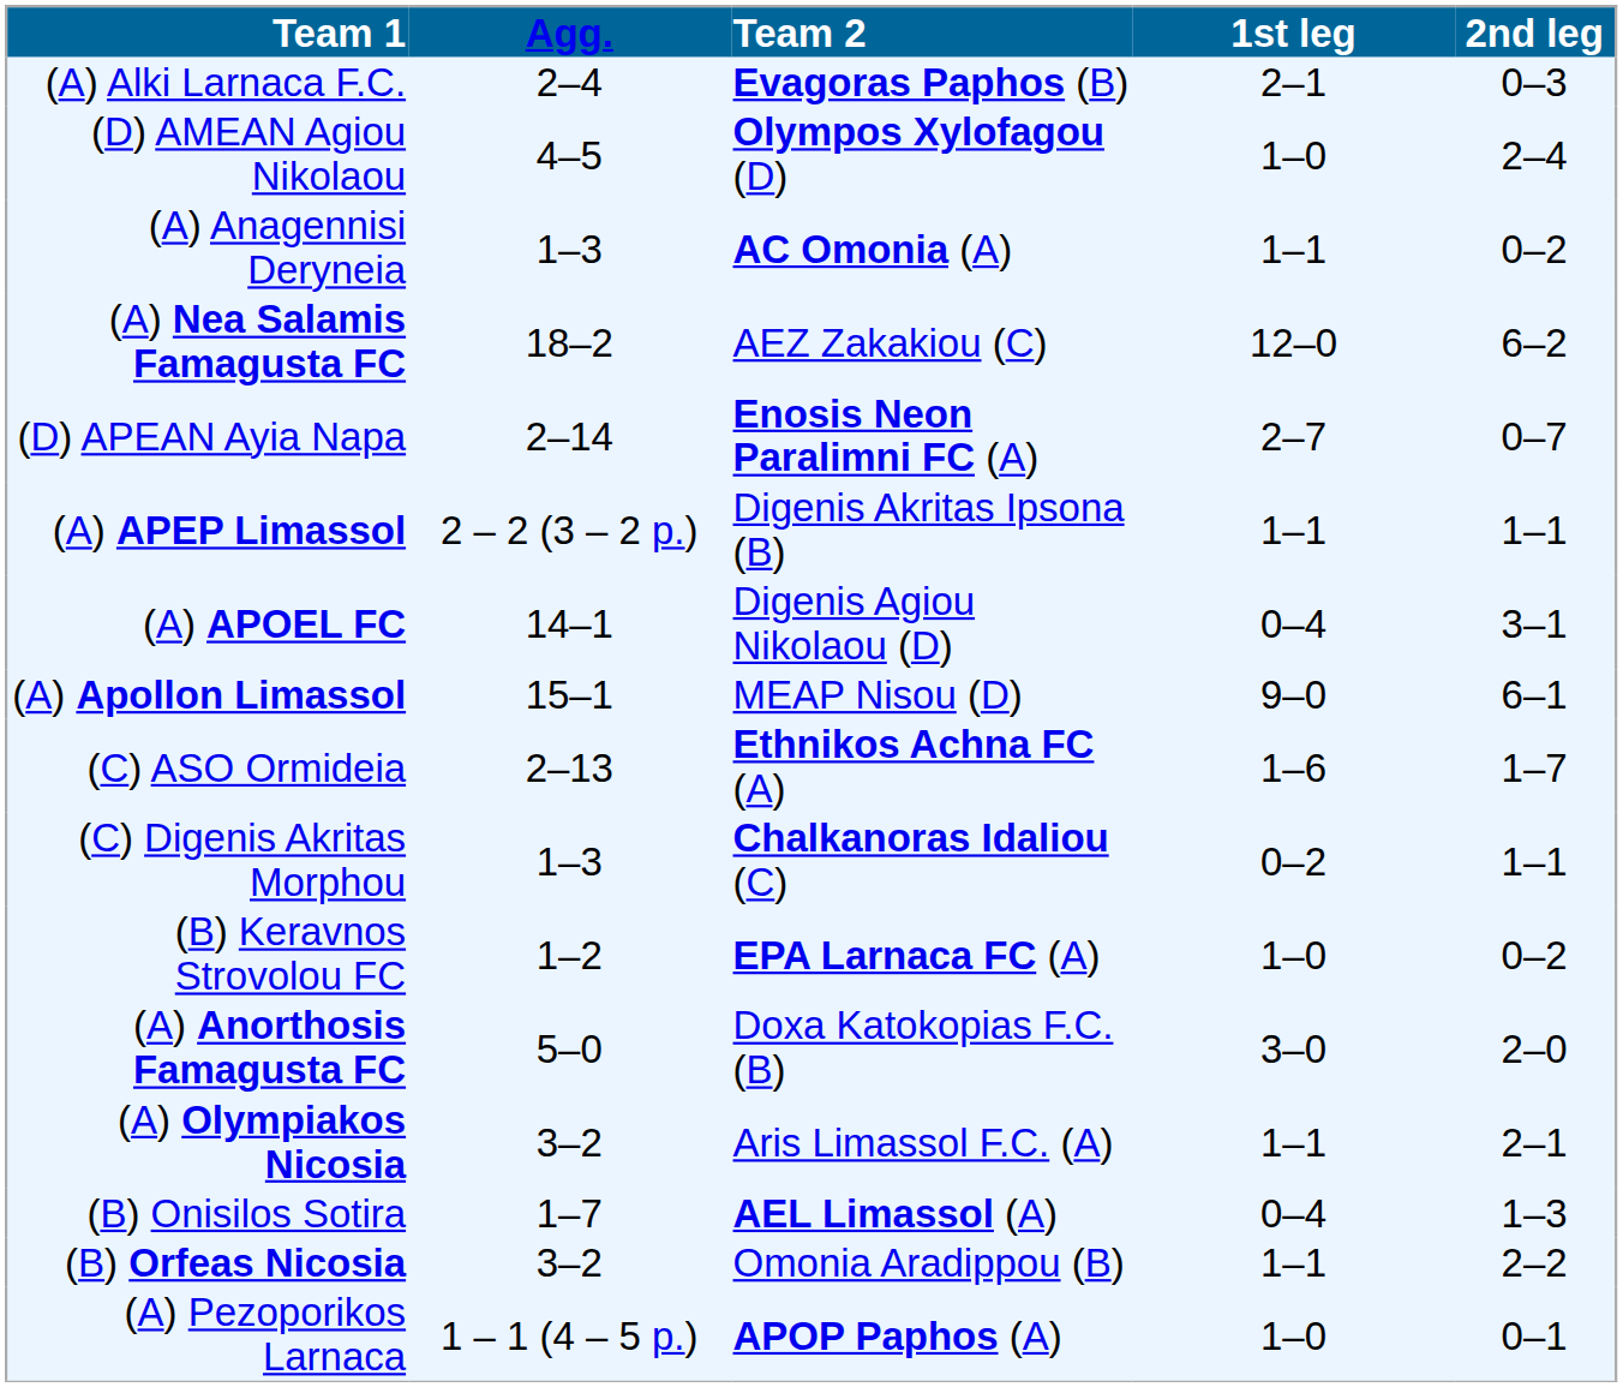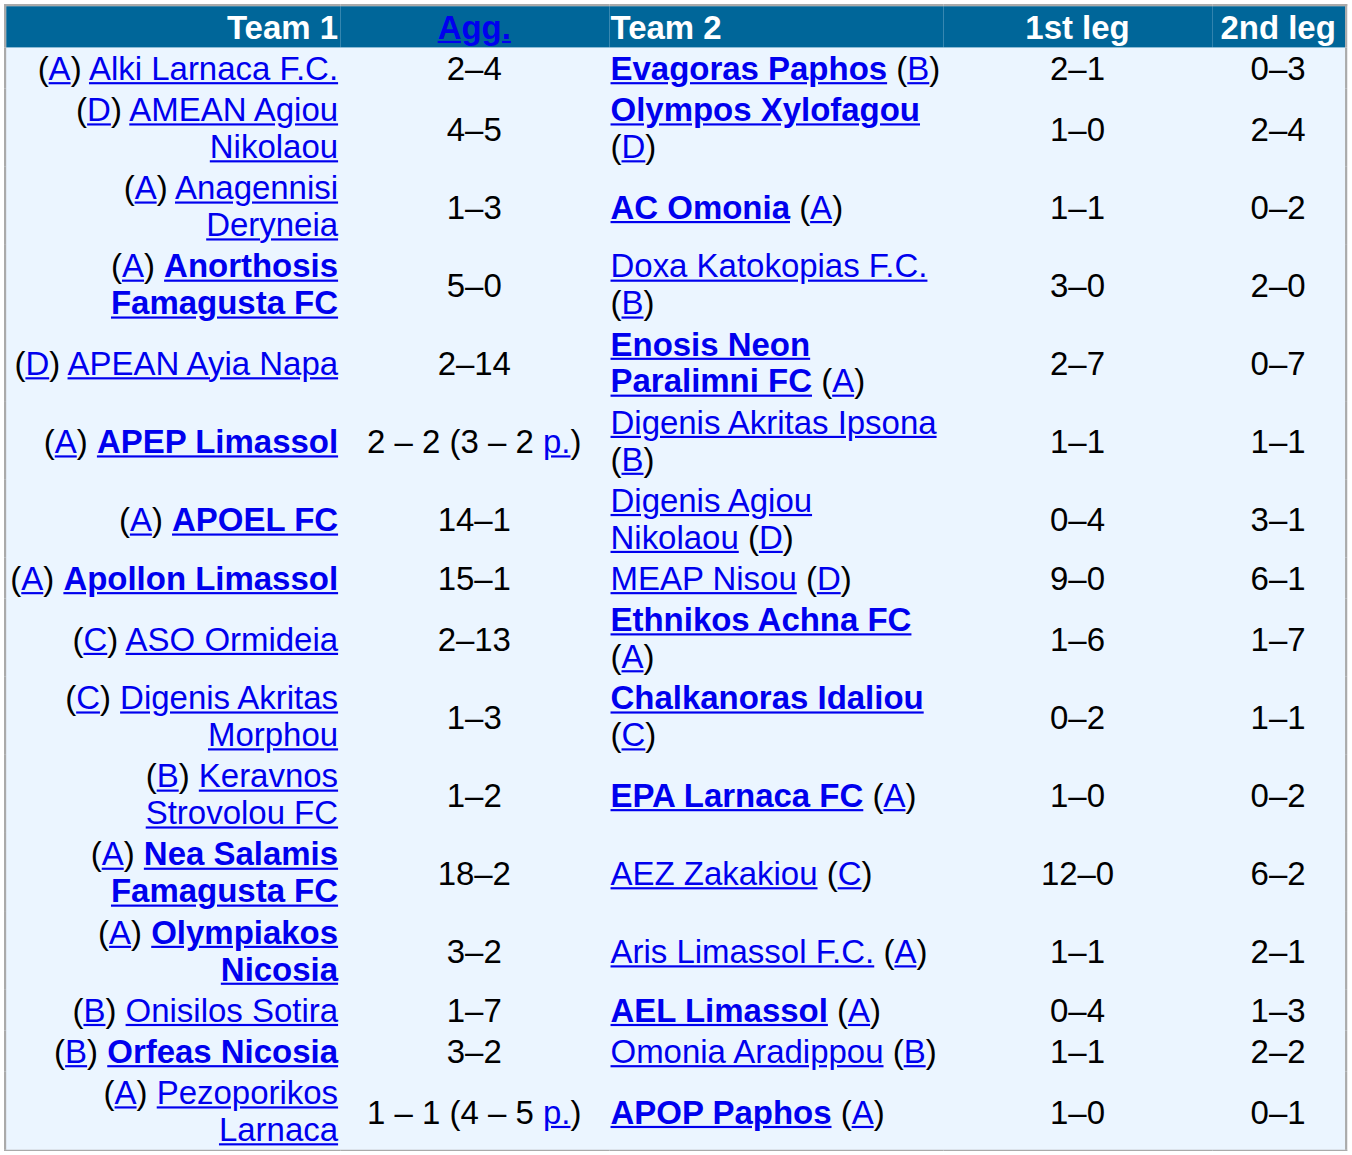 <table cellspacing="0" style="background: #EBF5FF; border: 1px #aaa solid; border-collapse: collapse; font-size: 95%;" width=70%>
 <tr bgcolor=#006699 style="color:white;">
 <th width=25% align="right">Team 1</th>
 <th width=20% align="center"><a href='#'>Agg.</a></th>
 <th width=25% align="left">Team 2</th>
 <th width=20% align="center">1st leg</th>
 <th width=20% align="center">2nd leg</th>
 </tr>
 <tr>
 <td align=right>(<a href='#'>A</a>) <a href='#'>Alki Larnaca F.C.</a></td>
 <td align=center>2–4</td>
 <td align=left><strong><a href='#'>Evagoras Paphos</a></strong> (<a href='#'>B</a>)</td>
 <td align=center>2–1</td>
 <td align=center>0–3</td>
 </tr>
 <tr>
 <td align=right>(<a href='#'>D</a>) <a href='#'>AMEAN Agiou Nikolaou</a></td>
 <td align=center>4–5</td>
 <td align=left><strong><a href='#'>Olympos Xylofagou</a></strong> (<a href='#'>D</a>)</td>
 <td align=center>1–0</td>
 <td align=center>2–4</td>
 </tr>
 <tr>
 <td align=right>(<a href='#'>A</a>) <a href='#'>Anagennisi Deryneia</a></td>
 <td align=center>1–3</td>
 <td align=left><strong><a href='#'>AC Omonia</a></strong> (<a href='#'>A</a>)</td>
 <td align=center>1–1</td>
 <td align=center>0–2</td>
 </tr>
 <tr>
-<td align=right>(<a href='#'>A</a>) <strong><a href='#'>Nea Salamis Famagusta FC</a></strong></td>
-<td align=center>18–2</td>
-<td align=left><a href='#'>AEZ Zakakiou</a> (<a href='#'>C</a>)</td>
-<td align=center>12–0</td>
-<td align=center>6–2</td>
+<td align=right>(<a href='#'>A</a>) <strong><a href='#'>Anorthosis Famagusta FC</a></strong></td>
+<td align=center>5–0</td>
+<td align=left><a href='#'>Doxa Katokopias F.C.</a> (<a href='#'>B</a>)</td>
+<td align=center>3–0</td>
+<td align=center>2–0</td>
 </tr>
 <tr>
 <td align=right>(<a href='#'>D</a>) <a href='#'>APEAN Ayia Napa</a></td>
 <td align=center>2–14</td>
 <td align=left><strong><a href='#'>Enosis Neon Paralimni FC</a></strong> (<a href='#'>A</a>)</td>
 <td align=center>2–7</td>
 <td align=center>0–7</td>
 </tr>
 <tr>
 <td align=right>(<a href='#'>A</a>) <strong><a href='#'>APEP Limassol</a></strong></td>
 <td align=center>2 – 2 (3 – 2 <a href='#'>p.</a>)</td>
 <td align=left><a href='#'>Digenis Akritas Ipsona</a> (<a href='#'>B</a>)</td>
 <td align=center>1–1</td>
 <td align=center>1–1</td>
 </tr>
 <tr>
 <td align=right>(<a href='#'>A</a>) <strong><a href='#'>APOEL FC</a></strong></td>
 <td align=center>14–1</td>
 <td align=left><a href='#'>Digenis Agiou Nikolaou</a> (<a href='#'>D</a>)</td>
 <td align=center>0–4</td>
 <td align=center>3–1</td>
 </tr>
 <tr>
 <td align=right>(<a href='#'>A</a>) <strong><a href='#'>Apollon Limassol</a></strong></td>
 <td align=center>15–1</td>
 <td align=left><a href='#'>MEAP Nisou</a> (<a href='#'>D</a>)</td>
 <td align=center>9–0</td>
 <td align=center>6–1</td>
 </tr>
 <tr>
 <td align=right>(<a href='#'>C</a>) <a href='#'>ASO Ormideia</a></td>
 <td align=center>2–13</td>
 <td align=left><strong><a href='#'>Ethnikos Achna FC</a></strong> (<a href='#'>A</a>)</td>
 <td align=center>1–6</td>
 <td align=center>1–7</td>
 </tr>
 <tr>
 <td align=right>(<a href='#'>C</a>) <a href='#'>Digenis Akritas Morphou</a></td>
 <td align=center>1–3</td>
 <td align=left><strong><a href='#'>Chalkanoras Idaliou</a></strong> (<a href='#'>C</a>)</td>
 <td align=center>0–2</td>
 <td align=center>1–1</td>
 </tr>
 <tr>
 <td align=right>(<a href='#'>B</a>) <a href='#'>Keravnos Strovolou FC</a></td>
 <td align=center>1–2</td>
 <td align=left><strong><a href='#'>EPA Larnaca FC</a></strong> (<a href='#'>A</a>)</td>
 <td align=center>1–0</td>
 <td align=center>0–2</td>
 </tr>
 <tr>
-<td align=right>(<a href='#'>A</a>) <strong><a href='#'>Anorthosis Famagusta FC</a></strong></td>
-<td align=center>5–0</td>
-<td align=left><a href='#'>Doxa Katokopias F.C.</a> (<a href='#'>B</a>)</td>
-<td align=center>3–0</td>
-<td align=center>2–0</td>
+<td align=right>(<a href='#'>A</a>) <strong><a href='#'>Nea Salamis Famagusta FC</a></strong></td>
+<td align=center>18–2</td>
+<td align=left><a href='#'>AEZ Zakakiou</a> (<a href='#'>C</a>)</td>
+<td align=center>12–0</td>
+<td align=center>6–2</td>
 </tr>
 <tr>
 <td align=right>(<a href='#'>A</a>) <strong><a href='#'>Olympiakos Nicosia</a></strong></td>
 <td align=center>3–2</td>
 <td align=left><a href='#'>Aris Limassol F.C.</a> (<a href='#'>A</a>)</td>
 <td align=center>1–1</td>
 <td align=center>2–1</td>
 </tr>
 <tr>
 <td align=right>(<a href='#'>B</a>) <a href='#'>Onisilos Sotira</a></td>
 <td align=center>1–7</td>
 <td align=left><strong><a href='#'>AEL Limassol</a></strong> (<a href='#'>A</a>)</td>
 <td align=center>0–4</td>
 <td align=center>1–3</td>
 </tr>
 <tr>
 <td align=right>(<a href='#'>B</a>) <strong><a href='#'>Orfeas Nicosia</a></strong></td>
 <td align=center>3–2</td>
 <td align=left><a href='#'>Omonia Aradippou</a> (<a href='#'>B</a>)</td>
 <td align=center>1–1</td>
 <td align=center>2–2</td>
 </tr>
 <tr>
 <td align=right>(<a href='#'>A</a>) <a href='#'>Pezoporikos Larnaca</a></td>
 <td align=center>1 – 1 (4 – 5 <a href='#'>p.</a>)</td>
 <td align=left><strong><a href='#'>APOP Paphos</a></strong> (<a href='#'>A</a>)</td>
 <td align=center>1–0</td>
 <td align=center>0–1</td>
 </tr>
 <tr>
 </tr>
 </table>
